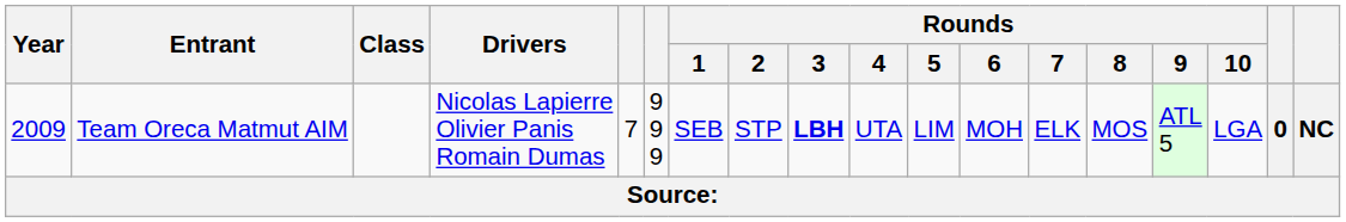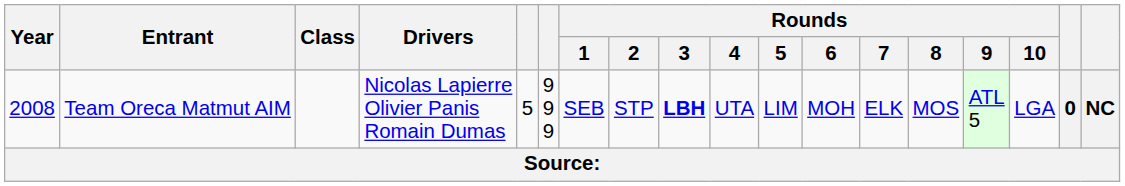 <table class="wikitable">
 <tr>
 <th rowspan="2">Year</th>
 <th rowspan="2">Entrant</th>
 <th rowspan="2">Class</th>
 <th rowspan="2">Drivers</th>
 <th rowspan="2"></th>
 <th rowspan="2"></th>
 <th colspan="10">Rounds</th>
 <th rowspan="2"></th>
 <th rowspan="2"></th>
 </tr>
 <tr>
 <th>1</th>
 <th>2</th>
 <th>3</th>
 <th>4</th>
 <th>5</th>
 <th>6</th>
 <th>7</th>
 <th>8</th>
 <th>9</th>
 <th>10</th>
 </tr>
 <tr>
-<td><a href='#'>2009</a></td>
+<td><a href='#'>2008</a></td>
 <td> <a href='#'>Team Oreca Matmut AIM</a></td>
 <td></td>
 <td> <a href='#'>Nicolas Lapierre</a><br> <a href='#'>Olivier Panis</a><br> <a href='#'>Romain Dumas</a></td>
-<td>7</td>
+<td>5</td>
 <td>9<br>9<br>9</td>
 <td><a href='#'>SEB</a><br></td>
 <td><a href='#'>STP</a><br></td>
 <td><strong><a href='#'>LBH</a><br></strong></td>
 <td><a href='#'>UTA</a><br></td>
 <td><a href='#'>LIM</a><br></td>
 <td><a href='#'>MOH</a><br></td>
 <td><a href='#'>ELK</a><br></td>
 <td><a href='#'>MOS</a><br></td>
 <td style="background:#DFFFDF;"><a href='#'>ATL</a><br>5</td>
 <td><a href='#'>LGA</a><br></td>
 <th>0</th>
 <th>NC</th>
 </tr>
 <tr>
 <th colspan="18">Source:</th>
 </tr>
 </table>
